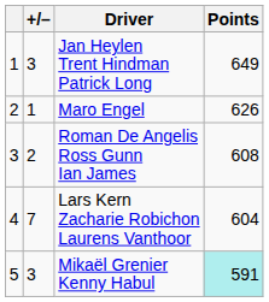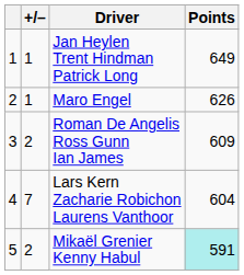 <table class="wikitable" style="font-size: 95%;">
 <tr>
 <th scope="col"></th>
 <th scope="col">+/–</th>
 <th scope="col">Driver</th>
 <th scope="col">Points</th>
 </tr>
 <tr>
 <td align=center>1</td>
-<td align="left"> 3</td>
+<td align="left"> 1</td>
 <td> <a href='#'>Jan Heylen</a><br> <a href='#'>Trent Hindman</a><br> <a href='#'>Patrick Long</a></td>
 <td align=right>649</td>
 </tr>
 <tr>
 <td align=center>2</td>
 <td align="left"> 1</td>
 <td> <a href='#'>Maro Engel</a></td>
 <td align=right>626</td>
 </tr>
 <tr>
 <td align=center>3</td>
 <td align="left"> 2</td>
 <td> <a href='#'>Roman De Angelis</a><br> <a href='#'>Ross Gunn</a><br> <a href='#'>Ian James</a></td>
-<td align=right>608</td>
+<td align=right>609</td>
 </tr>
 <tr>
 <td align=center>4</td>
 <td align="left"> 7</td>
 <td> Lars Kern<br> <a href='#'>Zacharie Robichon</a><br> <a href='#'>Laurens Vanthoor</a></td>
 <td align=right>604</td>
 </tr>
 <tr>
 <td align=center>5</td>
-<td align="left"> 3</td>
+<td align="left"> 2</td>
 <td> <a href='#'>Mikaël Grenier</a><br> <a href='#'>Kenny Habul</a></td>
 <td align=right style="background: paleturquoise;">591</td>
 </tr>
 </table>
